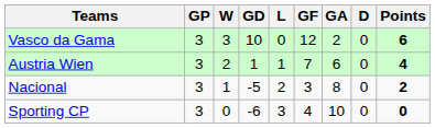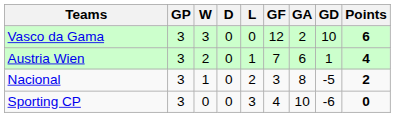 <table class = "wikitable sortable">
 <tr align=center bgcolor=#efefef>
 <th width=185>Teams</th>
 <th width=20>GP</th>
 <th width=20>W</th>
-<th width=20>GD</th>
+<th width=20>D</th>
 <th width=20>L</th>
 <th width=20>GF</th>
 <th width=20>GA</th>
-<th width=20>D</th>
+<th width=20>GD</th>
 <th width=20>Points</th>
 </tr>
 <tr align=center bgcolor=#ccffcc>
 <td style="text-align:left;"> <a href='#'>Vasco da Gama</a></td>
 <td>3</td>
 <td>3</td>
-<td>10</td>
+<td>0</td>
 <td>0</td>
 <td>12</td>
 <td>2</td>
-<td>0</td>
+<td>10</td>
 <td><strong>6</strong></td>
 </tr>
 <tr align=center bgcolor=#ccffcc>
 <td style="text-align:left;"> <a href='#'>Austria Wien</a></td>
 <td>3</td>
 <td>2</td>
-<td>1</td>
+<td>0</td>
 <td>1</td>
 <td>7</td>
 <td>6</td>
-<td>0</td>
+<td>1</td>
 <td><strong>4</strong></td>
 </tr>
 <tr align=center>
 <td style="text-align:left;"> <a href='#'>Nacional</a></td>
 <td>3</td>
 <td>1</td>
-<td>-5</td>
+<td>0</td>
 <td>2</td>
 <td>3</td>
 <td>8</td>
-<td>0</td>
+<td>-5</td>
 <td><strong>2</strong></td>
 </tr>
 <tr align=center>
 <td style="text-align:left;"> <a href='#'>Sporting CP</a></td>
 <td>3</td>
 <td>0</td>
-<td>-6</td>
+<td>0</td>
 <td>3</td>
 <td>4</td>
 <td>10</td>
-<td>0</td>
+<td>-6</td>
 <td><strong>0</strong></td>
 </tr>
 </table>
